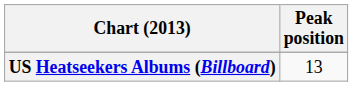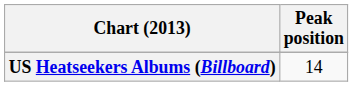 <table class="wikitable sortable plainrowheaders" style="text-align:center">
 <tr>
 <th scope="col">Chart (2013)</th>
 <th scope="col">Peak<br> position</th>
 </tr>
 <tr>
 </tr>
 <tr>
 </tr>
 <tr>
 </tr>
 <tr>
 </tr>
 <tr>
 </tr>
 <tr>
 </tr>
 <tr>
 </tr>
 <tr>
 </tr>
 <tr>
 </tr>
 <tr>
 <th scope="row">US <a href='#'>Heatseekers Albums</a> (<em><a href='#'>Billboard</a></em>)</th>
-<td>13</td>
+<td>14</td>
 </tr>
 </table>
